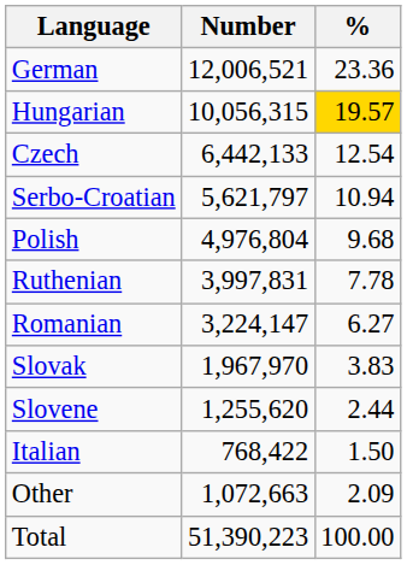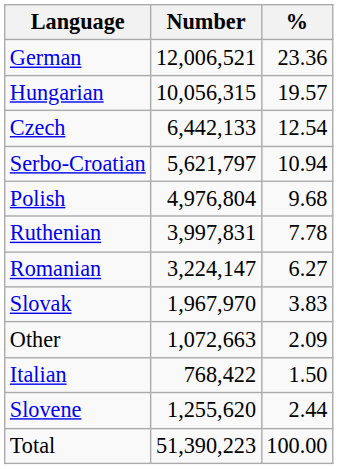 <table class="wikitable">
 <tr>
 <th>Language</th>
 <th>Number</th>
 <th>%</th>
 </tr>
 <tr>
 <td><a href='#'>German</a></td>
 <td align=right>12,006,521</td>
 <td align=right>23.36</td>
 </tr>
 <tr>
 <td><a href='#'>Hungarian</a></td>
 <td align=right>10,056,315</td>
-<td align=right style="background: gold;">19.57</td>
+<td align=right>19.57</td>
 </tr>
 <tr>
 <td><a href='#'>Czech</a></td>
 <td align=right>6,442,133</td>
 <td align=right>12.54</td>
 </tr>
 <tr>
 <td><a href='#'>Serbo-Croatian</a></td>
 <td align="right">5,621,797</td>
 <td align="right">10.94</td>
 </tr>
 <tr>
 <td><a href='#'>Polish</a></td>
 <td align=right>4,976,804</td>
 <td align=right>9.68</td>
 </tr>
 <tr>
 <td><a href='#'>Ruthenian</a></td>
 <td align=right>3,997,831</td>
 <td align=right>7.78</td>
 </tr>
 <tr>
 <td><a href='#'>Romanian</a></td>
 <td align=right>3,224,147</td>
 <td align=right>6.27</td>
 </tr>
 <tr>
 <td><a href='#'>Slovak</a></td>
 <td align=right>1,967,970</td>
 <td align=right>3.83</td>
 </tr>
 <tr>
-<td><a href='#'>Slovene</a></td>
-<td align=right>1,255,620</td>
-<td align=right>2.44</td>
+<td>Other</td>
+<td align=right>1,072,663</td>
+<td align=right>2.09</td>
 </tr>
 <tr>
 <td><a href='#'>Italian</a></td>
 <td align=right>768,422</td>
 <td align=right>1.50</td>
 </tr>
 <tr>
-<td>Other</td>
-<td align=right>1,072,663</td>
-<td align=right>2.09</td>
+<td><a href='#'>Slovene</a></td>
+<td align=right>1,255,620</td>
+<td align=right>2.44</td>
 </tr>
 <tr>
 <td>Total</td>
 <td align=right>51,390,223</td>
 <td align=right>100.00</td>
 </tr>
 </table>
